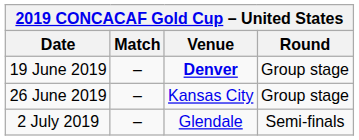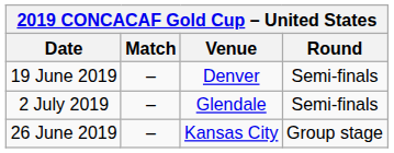 <table class="wikitable" style="margin:1em auto 1em auto; text-align:center; font-size:small;">
 <tr>
 <th colspan="4"><a href='#'>2019 CONCACAF Gold Cup</a> – United States</th>
 </tr>
 <tr>
 <th>Date</th>
 <th>Match</th>
 <th>Venue</th>
 <th>Round</th>
 </tr>
 <tr>
 <td>19 June 2019</td>
 <td> – </td>
-<td><strong><a href='#'>Denver</a></strong></td>
-<td>Group stage</td>
+<td><a href='#'>Denver</a></td>
+<td>Semi-finals</td>
+</tr>
+<tr>
+<td>2 July 2019</td>
+<td> – </td>
+<td><a href='#'>Glendale</a></td>
+<td>Semi-finals</td>
 </tr>
 <tr>
 <td>26 June 2019</td>
 <td> – </td>
 <td><a href='#'>Kansas City</a></td>
 <td>Group stage</td>
 </tr>
-<tr>
-<td>2 July 2019</td>
-<td> – </td>
-<td><a href='#'>Glendale</a></td>
-<td>Semi-finals</td>
-</tr>
 </table>
